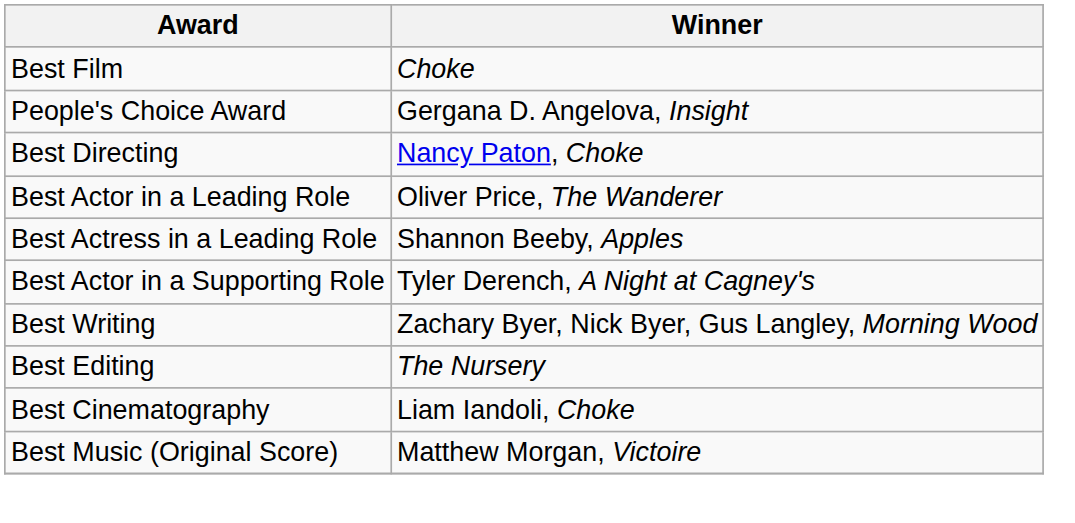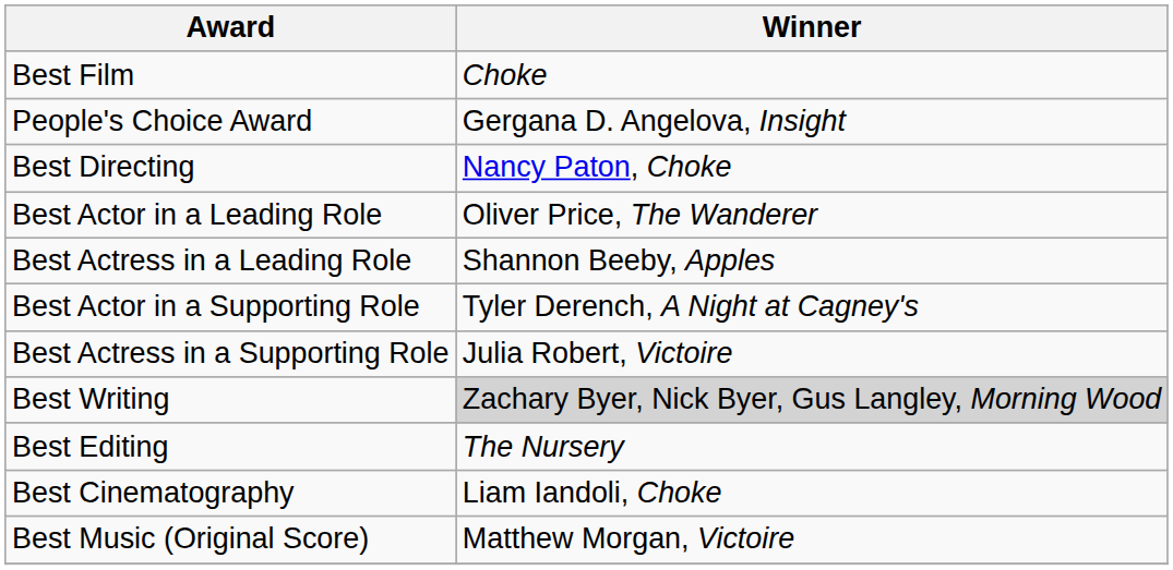 <table class="wikitable">
 <tr>
 <th>Award</th>
 <th>Winner</th>
 </tr>
 <tr>
 <td>Best Film</td>
 <td><em>Choke</em></td>
 </tr>
 <tr>
 <td>People's Choice Award</td>
 <td>Gergana D. Angelova, <em>Insight</em></td>
 </tr>
 <tr>
 <td>Best Directing</td>
 <td><a href='#'>Nancy Paton</a>, <em>Choke</em></td>
 </tr>
 <tr>
 <td>Best Actor in a Leading Role</td>
 <td>Oliver Price, <em>The Wanderer</em></td>
 </tr>
 <tr>
 <td>Best Actress in a Leading Role</td>
 <td>Shannon Beeby, <em>Apples</em></td>
 </tr>
 <tr>
 <td>Best Actor in a Supporting Role</td>
 <td>Tyler Derench, <em>A Night at Cagney's</em></td>
 </tr>
 <tr>
+<td>Best Actress in a Supporting Role</td>
+<td>Julia Robert, <em>Victoire</em></td>
+</tr>
+<tr>
 <td>Best Writing</td>
-<td>Zachary Byer, Nick Byer, Gus Langley, <em>Morning Wood</em></td>
+<td style="background: lightgrey;">Zachary Byer, Nick Byer, Gus Langley, <em>Morning Wood</em></td>
 </tr>
 <tr>
 <td>Best Editing</td>
 <td><em>The Nursery</em></td>
 </tr>
 <tr>
 <td>Best Cinematography</td>
 <td>Liam Iandoli, <em>Choke</em></td>
 </tr>
 <tr>
 <td>Best Music (Original Score)</td>
 <td>Matthew Morgan, <em>Victoire</em></td>
 </tr>
 <tr>
 </tr>
 </table>
